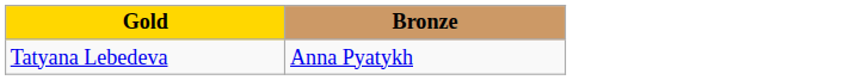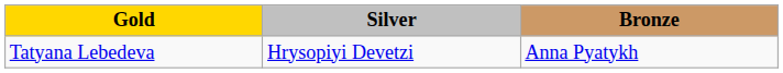 <table class="wikitable" style="text-align:left">
 <tr align="center">
 <td width=200 bgcolor=gold><strong>Gold</strong></td>
+<td width=200 bgcolor=silver><strong>Silver</strong></td>
 <td width=200 bgcolor=CC9966><strong>Bronze</strong></td>
 </tr>
 <tr>
 <td><a href='#'>Tatyana Lebedeva</a><br><em></em></td>
+<td><a href='#'>Hrysopiyi Devetzi</a><br><em></em></td>
 <td><a href='#'>Anna Pyatykh</a><br><em></em></td>
 </tr>
 </table>
